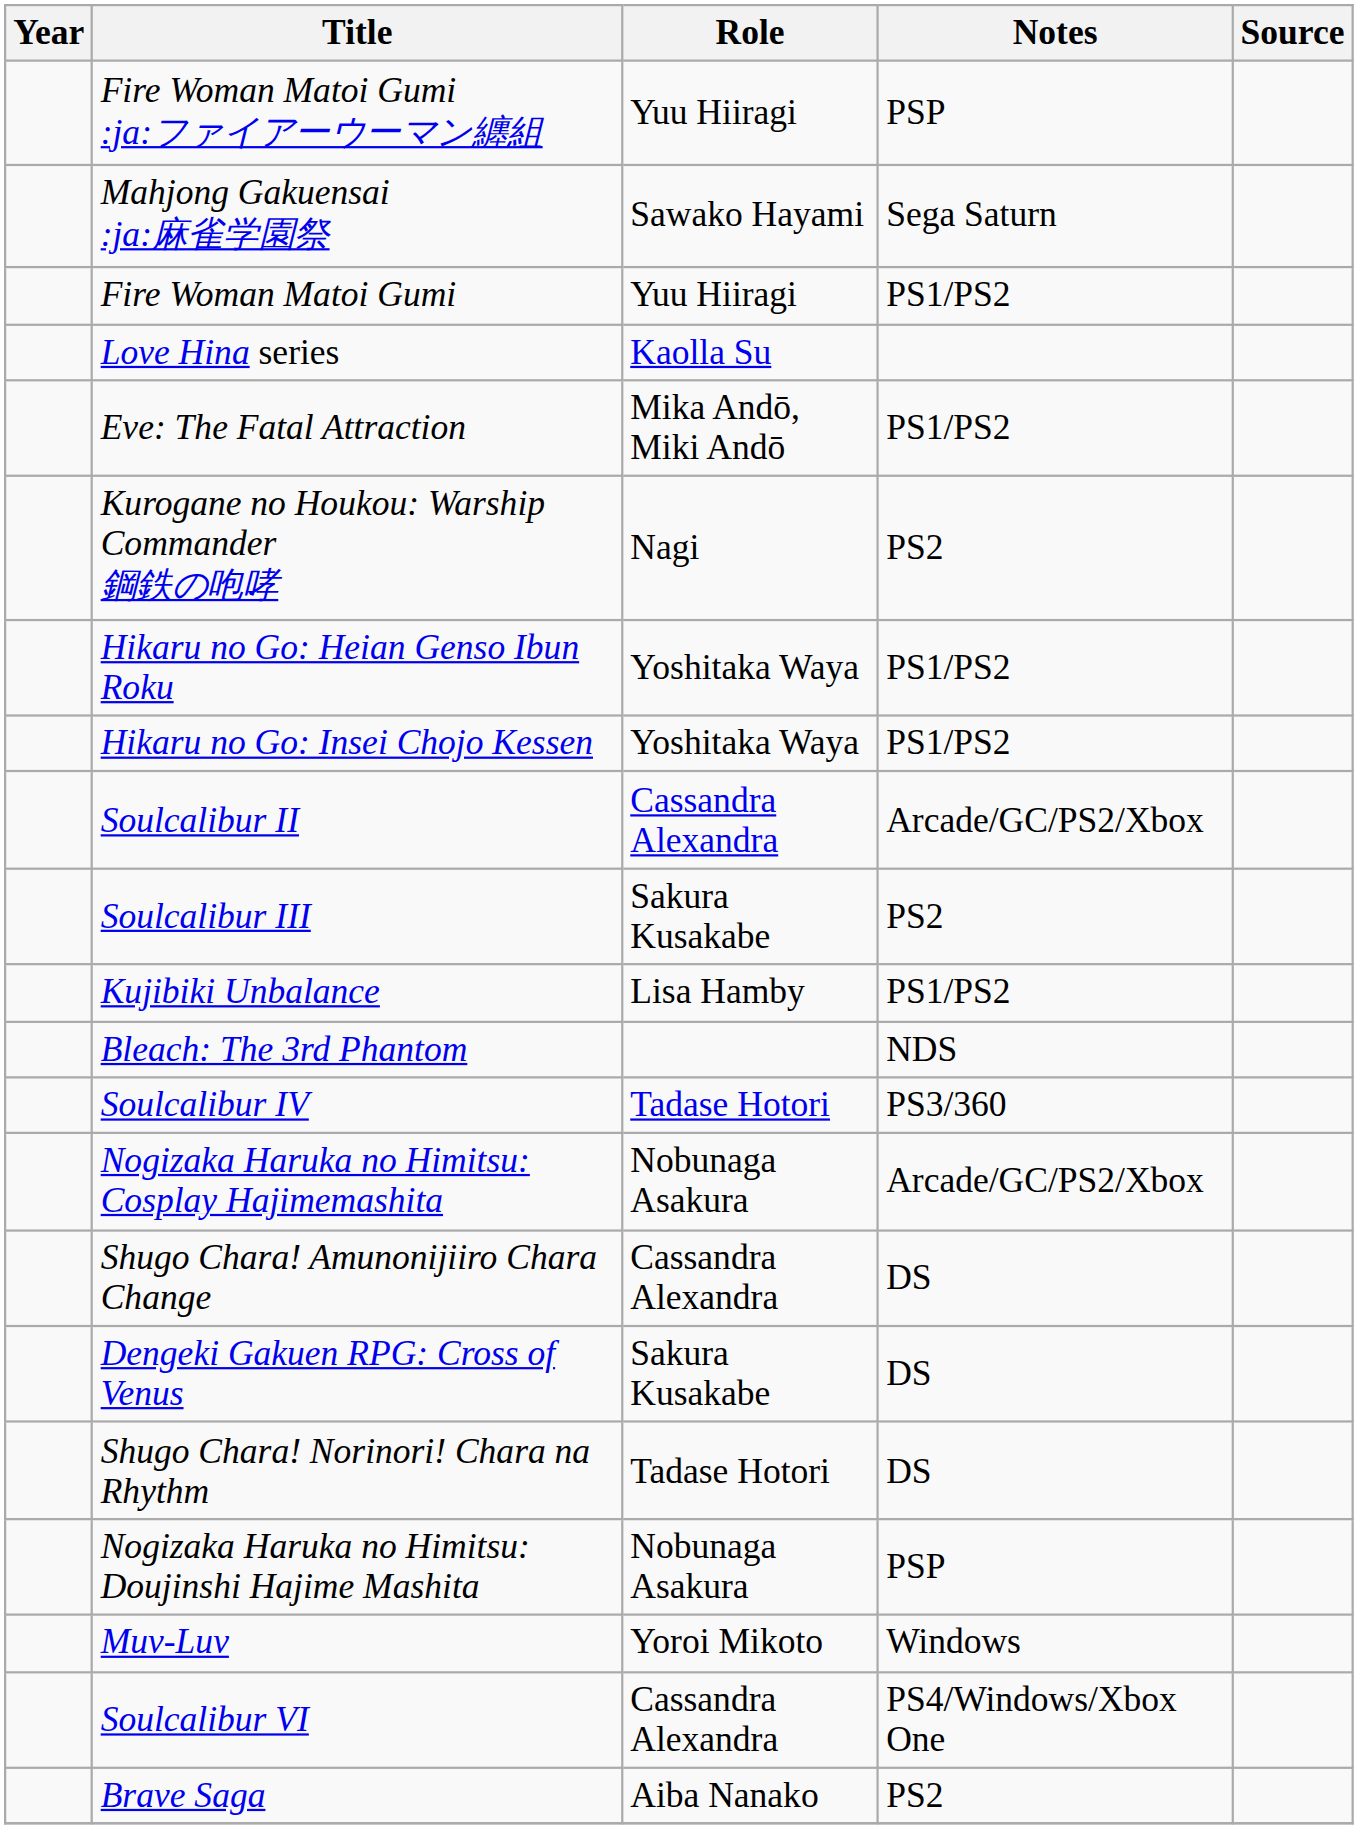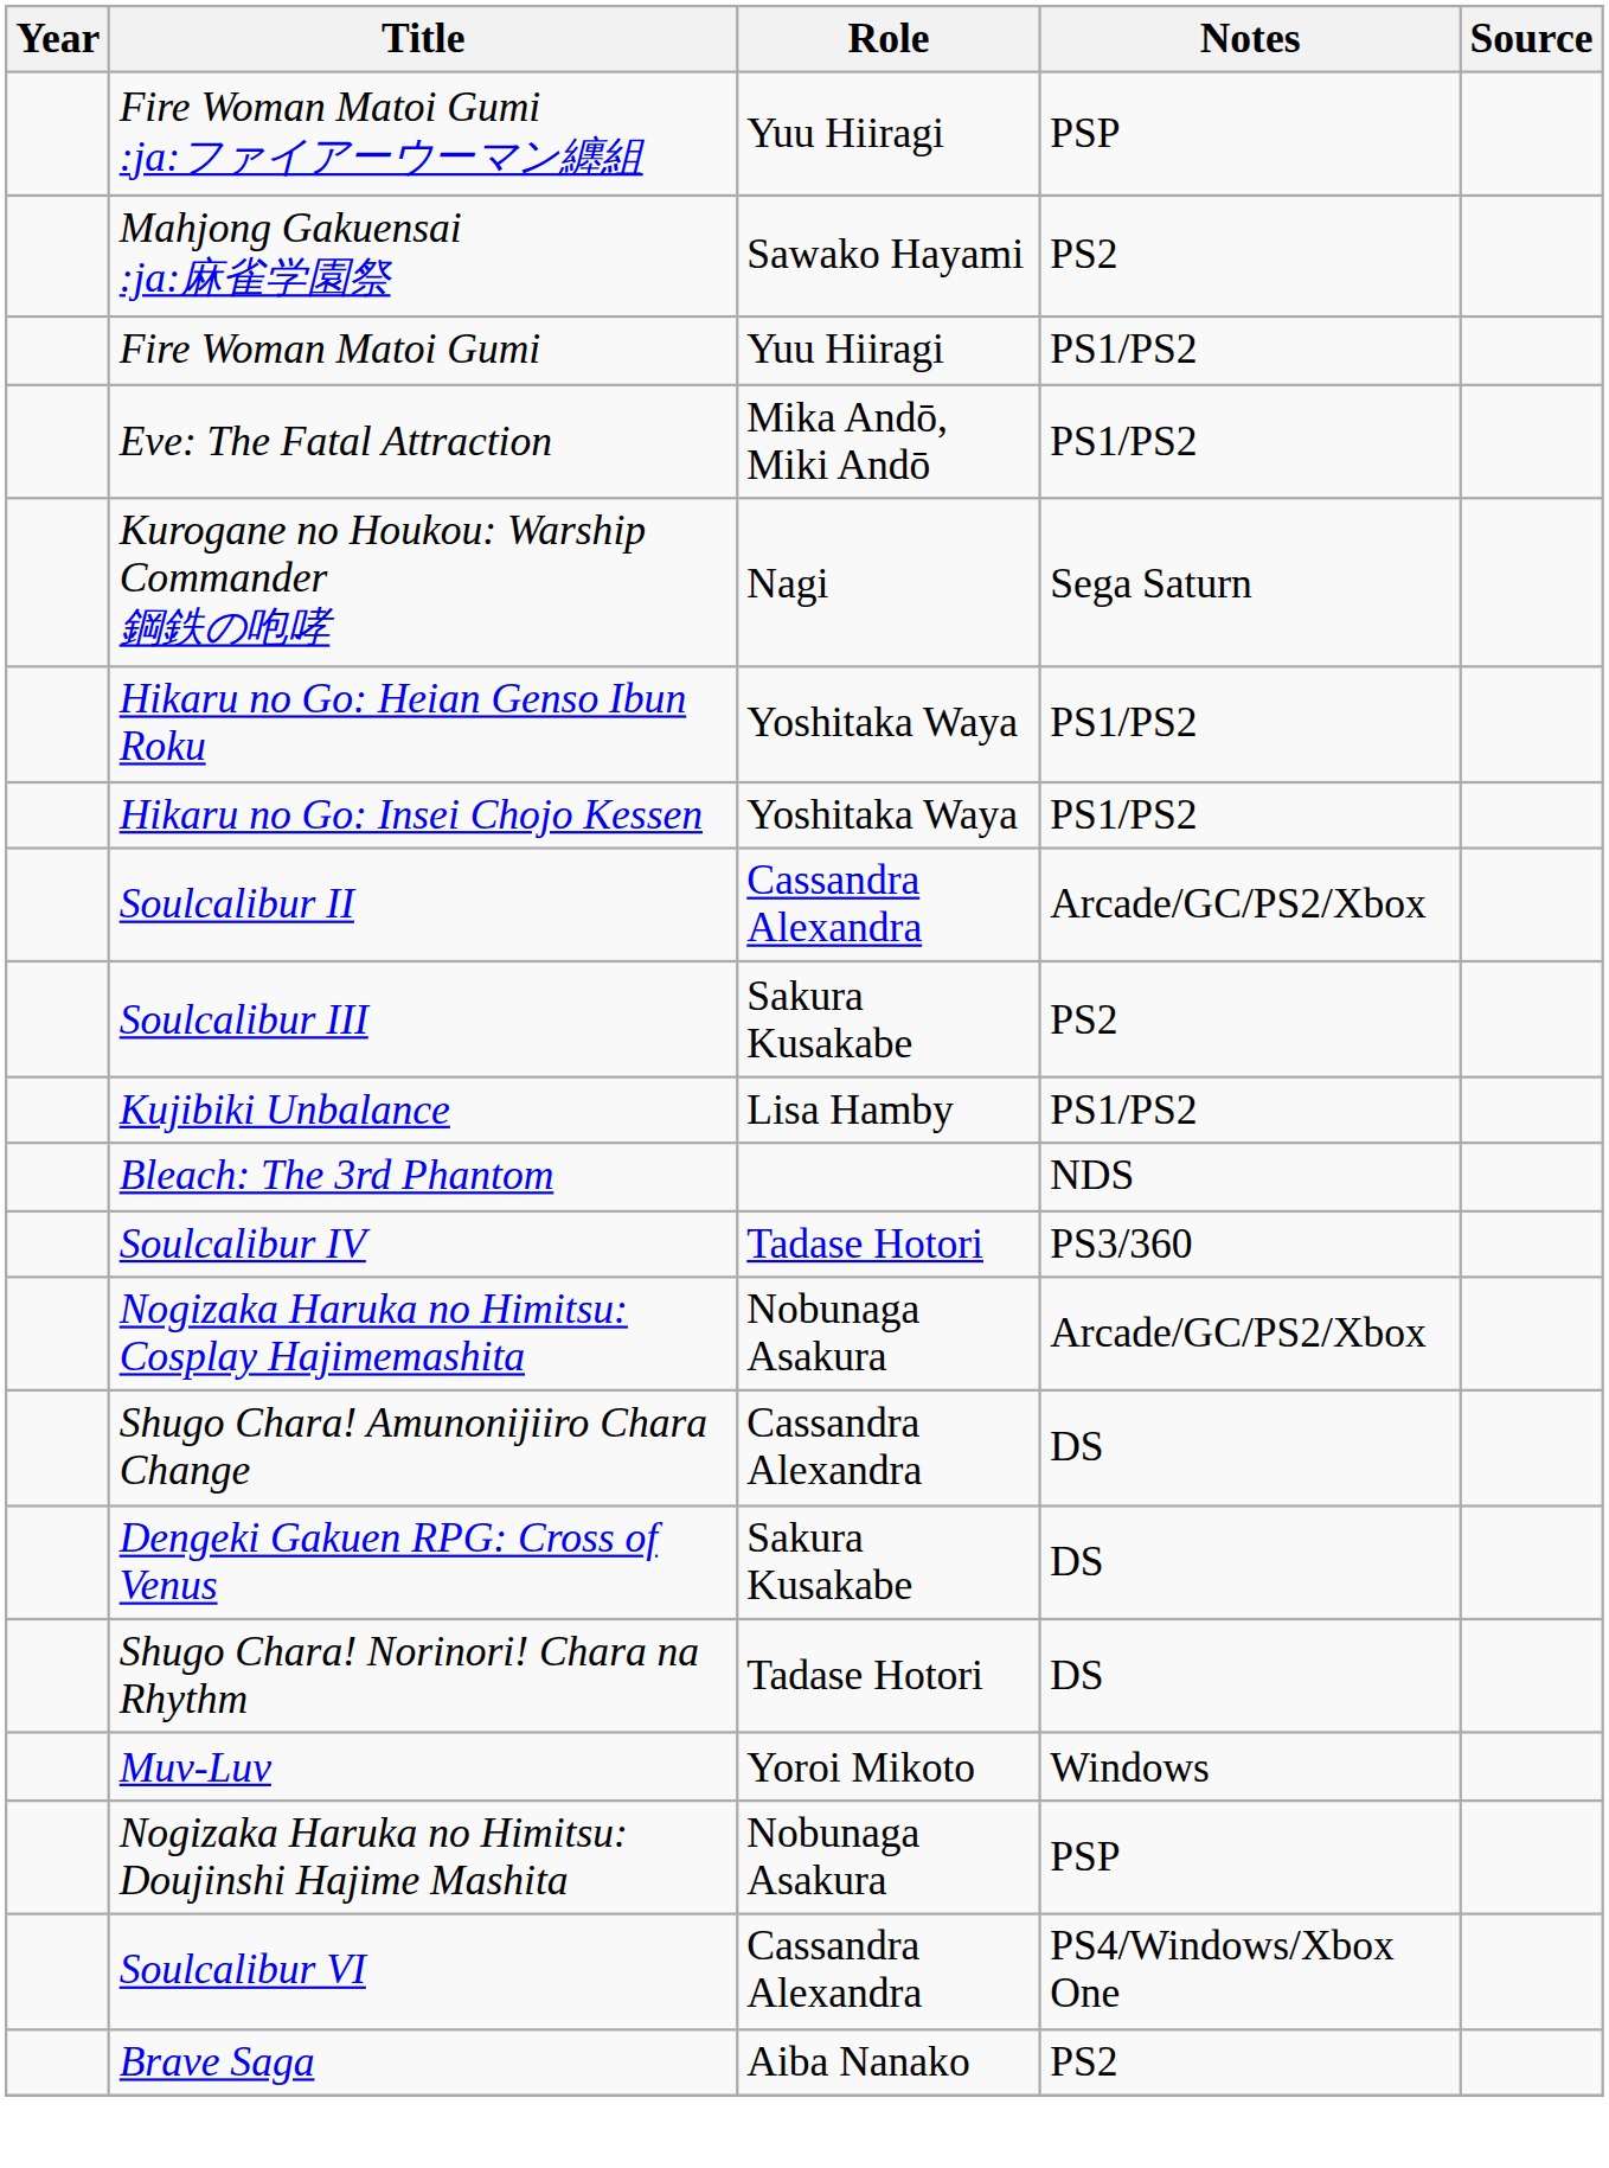 <table class="wikitable sortable plainrowheaders">
 <tr>
 <th>Year</th>
 <th>Title</th>
 <th>Role</th>
 <th class="unsortable">Notes</th>
 <th class="unsortable">Source</th>
 </tr>
 <tr>
 <td></td>
 <td><em>Fire Woman Matoi Gumi<br><a href='#'>:ja:ファイアーウーマン纏組</a></em></td>
 <td>Yuu Hiiragi</td>
 <td>PSP</td>
 <td></td>
 </tr>
 <tr>
 <td></td>
 <td><em>Mahjong Gakuensai<br><a href='#'>:ja:麻雀学園祭</a></em></td>
 <td>Sawako Hayami</td>
-<td>Sega Saturn</td>
+<td>PS2</td>
 <td></td>
 </tr>
 <tr>
 <td></td>
 <td><em>Fire Woman Matoi Gumi</em></td>
 <td>Yuu Hiiragi</td>
 <td>PS1/PS2</td>
-<td></td>
-</tr>
-<tr>
-<td></td>
-<td><em><a href='#'>Love Hina</a></em> series</td>
-<td><a href='#'>Kaolla Su</a></td>
-<td></td>
 <td></td>
 </tr>
 <tr>
 <td></td>
 <td><em>Eve: The Fatal Attraction</em></td>
 <td>Mika Andō, Miki Andō</td>
 <td>PS1/PS2</td>
 <td></td>
 </tr>
 <tr>
 <td></td>
 <td><em>Kurogane no Houkou: Warship Commander<br><a href='#'>鋼鉄の咆哮</a></em></td>
 <td>Nagi</td>
-<td>PS2</td>
+<td>Sega Saturn</td>
 <td></td>
 </tr>
 <tr>
 <td></td>
 <td><em><a href='#'>Hikaru no Go: Heian Genso Ibun Roku</a></em></td>
 <td>Yoshitaka Waya</td>
 <td>PS1/PS2</td>
 <td></td>
 </tr>
 <tr>
 <td></td>
 <td><em><a href='#'>Hikaru no Go: Insei Chojo Kessen</a></em></td>
 <td>Yoshitaka Waya</td>
 <td>PS1/PS2</td>
 <td></td>
 </tr>
 <tr>
 <td></td>
 <td><em><a href='#'>Soulcalibur II</a></em></td>
 <td><a href='#'>Cassandra Alexandra</a></td>
 <td>Arcade/GC/PS2/Xbox</td>
 <td></td>
 </tr>
 <tr>
 <td></td>
 <td><em><a href='#'>Soulcalibur III</a></em></td>
 <td>Sakura Kusakabe</td>
 <td>PS2</td>
 <td></td>
 </tr>
 <tr>
 <td></td>
 <td><em><a href='#'>Kujibiki Unbalance</a></em></td>
 <td>Lisa Hamby</td>
 <td>PS1/PS2</td>
 <td></td>
 </tr>
 <tr>
 <td></td>
 <td><em><a href='#'>Bleach: The 3rd Phantom</a></em></td>
 <td></td>
 <td>NDS</td>
 <td></td>
 </tr>
 <tr>
 <td></td>
 <td><em><a href='#'>Soulcalibur IV</a></em></td>
 <td><a href='#'>Tadase Hotori</a></td>
 <td>PS3/360</td>
 <td></td>
 </tr>
 <tr>
 <td></td>
 <td><em><a href='#'>Nogizaka Haruka no Himitsu: Cosplay Hajimemashita</a></em></td>
 <td>Nobunaga Asakura</td>
 <td>Arcade/GC/PS2/Xbox</td>
 <td></td>
 </tr>
 <tr>
 <td></td>
 <td><em>Shugo Chara! Amunonijiiro Chara Change</em></td>
 <td>Cassandra Alexandra</td>
 <td>DS</td>
 <td></td>
 </tr>
 <tr>
 <td></td>
 <td><em><a href='#'>Dengeki Gakuen RPG: Cross of Venus</a></em></td>
 <td>Sakura Kusakabe</td>
 <td>DS</td>
 <td></td>
 </tr>
 <tr>
 <td></td>
 <td><em>Shugo Chara! Norinori! Chara na Rhythm</em></td>
 <td>Tadase Hotori</td>
 <td>DS</td>
 <td></td>
 </tr>
 <tr>
 <td></td>
-<td><em>Nogizaka Haruka no Himitsu: Doujinshi Hajime Mashita</em></td>
-<td>Nobunaga Asakura</td>
-<td>PSP</td>
+<td><em><a href='#'>Muv-Luv</a></em></td>
+<td>Yoroi Mikoto</td>
+<td>Windows</td>
 <td></td>
 </tr>
 <tr>
 <td></td>
-<td><em><a href='#'>Muv-Luv</a></em></td>
-<td>Yoroi Mikoto</td>
-<td>Windows</td>
+<td><em>Nogizaka Haruka no Himitsu: Doujinshi Hajime Mashita</em></td>
+<td>Nobunaga Asakura</td>
+<td>PSP</td>
 <td></td>
 </tr>
 <tr>
 <td></td>
 <td><em><a href='#'>Soulcalibur VI</a></em></td>
 <td>Cassandra Alexandra</td>
 <td>PS4/Windows/Xbox One</td>
 <td></td>
 </tr>
 <tr>
 <td> </td>
 <td><em><a href='#'>Brave Saga</a></em></td>
 <td>Aiba Nanako</td>
 <td>PS2</td>
 <td></td>
 </tr>
 <tr>
 </tr>
 </table>
